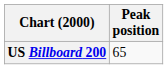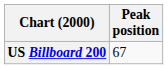 <table class="wikitable sortable">
 <tr>
 <th>Chart (2000)</th>
 <th>Peak<br>position</th>
 </tr>
 <tr>
 <th>US <a href='#'><em>Billboard</em> 200</a></th>
-<td>65</td>
+<td>67</td>
 </tr>
 </table>
